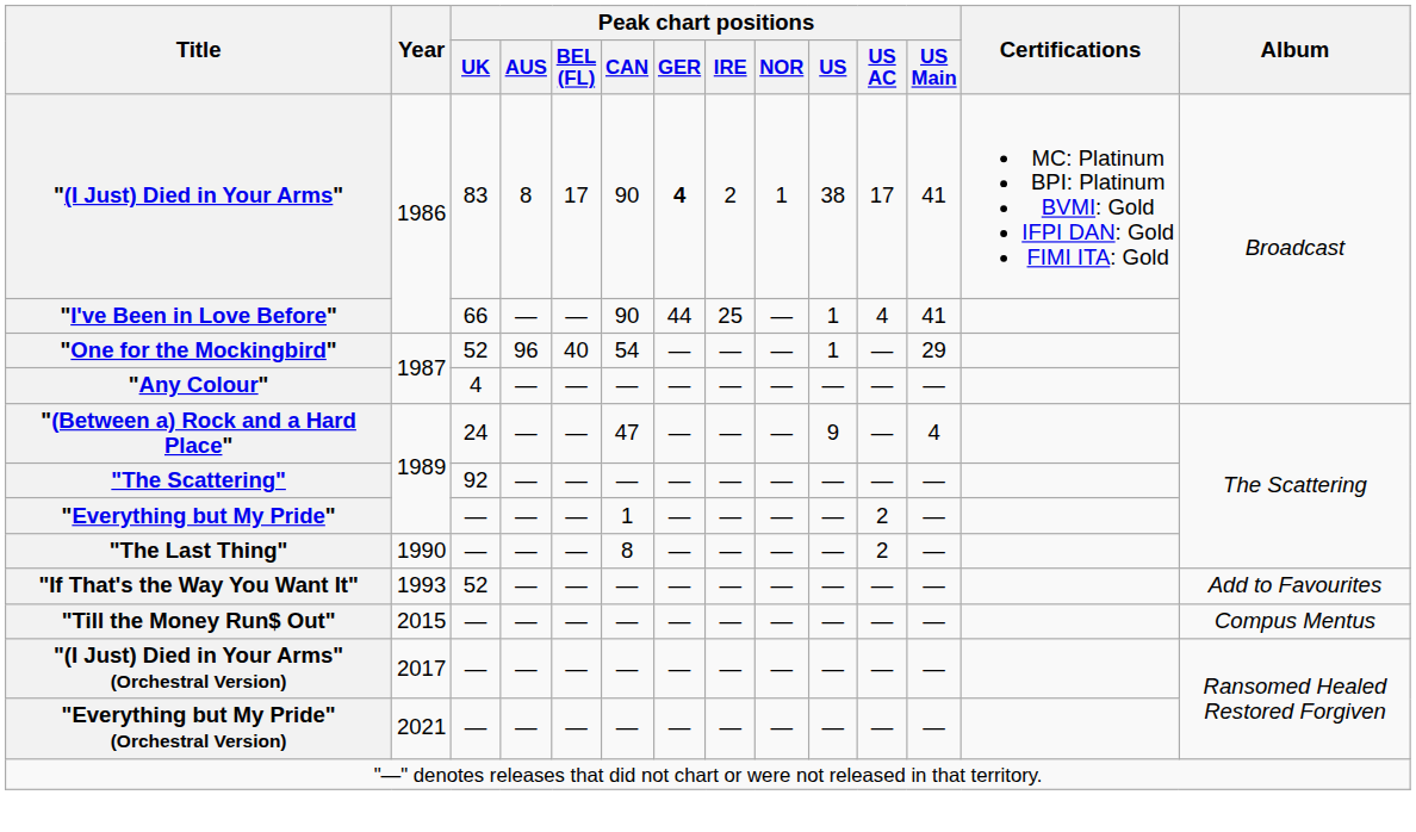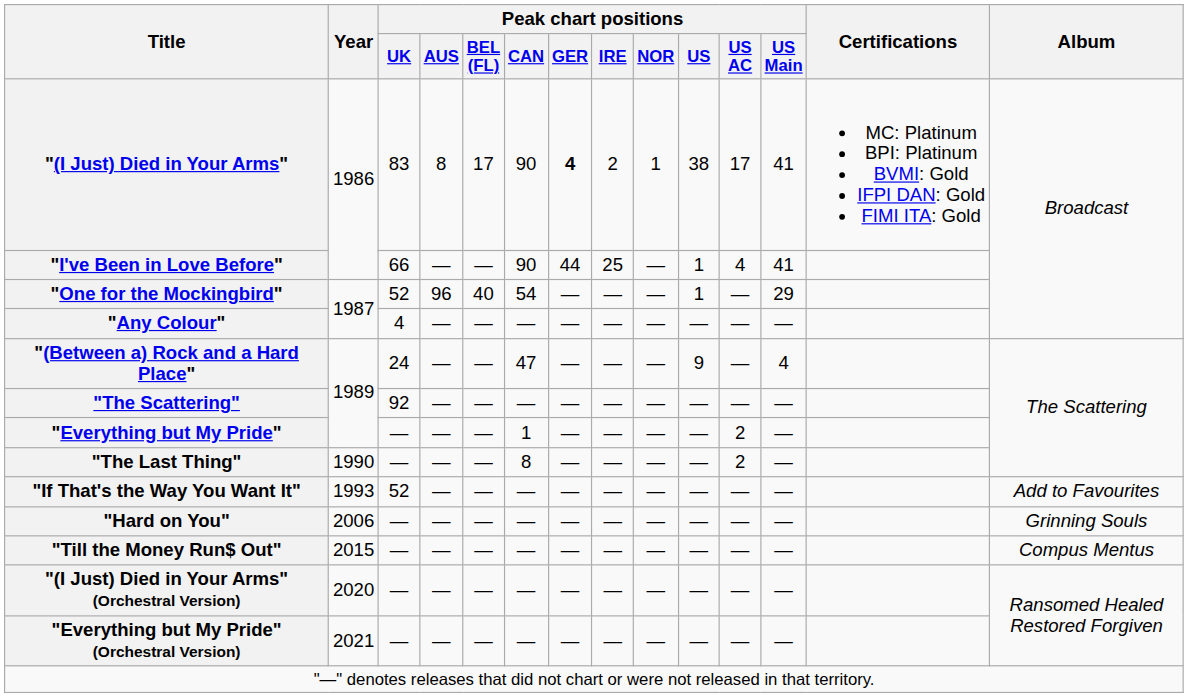 <table class="wikitable plainrowheaders" style="text-align:center;">
 <tr>
 <th scope="col" rowspan="2" style="width:17em;">Title</th>
 <th scope="col" rowspan="2" style="width:2em;">Year</th>
 <th scope="col" colspan="10">Peak chart positions</th>
 <th scope="col" rowspan="2">Certifications</th>
 <th scope="col" rowspan="2" style="width:10em;">Album</th>
 </tr>
 <tr>
 <th scope="col" style="width:2em;font-size:90%;"><a href='#'>UK</a><br></th>
 <th scope="col" style="width:2em;font-size:90%;"><a href='#'>AUS</a><br></th>
 <th scope="col" style="width:2em;font-size:90%;"><a href='#'>BEL (FL)</a><br></th>
 <th scope="col" style="width:2em;font-size:90%;"><a href='#'>CAN</a><br></th>
 <th scope="col" style="width:2em;font-size:90%;"><a href='#'>GER</a><br></th>
 <th scope="col" style="width:2em;font-size:90%;"><a href='#'>IRE</a><br></th>
 <th scope="col" style="width:2em;font-size:90%;"><a href='#'>NOR</a><br></th>
 <th scope="col" style="width:2em;font-size:90%;"><a href='#'>US</a><br></th>
 <th scope="col" style="width:2em;font-size:90%;"><a href='#'>US AC</a><br></th>
 <th scope="col" style="width:2em;font-size:90%;"><a href='#'>US Main</a><br></th>
 </tr>
 <tr>
 <th scope="row">"<a href='#'>(I Just) Died in Your Arms</a>"</th>
 <td rowspan="2">1986</td>
 <td>83</td>
 <td>8</td>
 <td>17</td>
 <td>90</td>
 <td><strong>4</strong></td>
 <td>2</td>
 <td>1</td>
 <td>38</td>
 <td>17</td>
 <td>41</td>
 <td><br><ul><li>MC: Platinum</li><li>BPI: Platinum</li><li><a href='#'>BVMI</a>: Gold</li><li><a href='#'>IFPI DAN</a>: Gold</li><li><a href='#'>FIMI ITA</a>: Gold</li></ul></td>
 <td rowspan="4"><em>Broadcast</em></td>
 </tr>
 <tr>
 <th scope="row">"<a href='#'>I've Been in Love Before</a>"</th>
 <td>66</td>
 <td>—</td>
 <td>—</td>
 <td>90</td>
 <td>44</td>
 <td>25</td>
 <td>—</td>
 <td>1</td>
 <td>4</td>
 <td>41</td>
 <td></td>
 </tr>
 <tr>
 <th scope="row">"<a href='#'>One for the Mockingbird</a>"</th>
 <td rowspan="2">1987</td>
 <td>52</td>
 <td>96</td>
 <td>40</td>
 <td>54</td>
 <td>—</td>
 <td>—</td>
 <td>—</td>
 <td>1</td>
 <td>—</td>
 <td>29</td>
 <td></td>
 </tr>
 <tr>
 <th scope="row">"<a href='#'>Any Colour</a>"</th>
 <td>4</td>
 <td>—</td>
 <td>—</td>
 <td>—</td>
 <td>—</td>
 <td>—</td>
 <td>—</td>
 <td>—</td>
 <td>—</td>
 <td>—</td>
 <td></td>
 </tr>
 <tr>
 <th scope="row">"<a href='#'>(Between a) Rock and a Hard Place</a>"</th>
 <td rowspan="3">1989</td>
 <td>24</td>
 <td>—</td>
 <td>—</td>
 <td>47</td>
 <td>—</td>
 <td>—</td>
 <td>—</td>
 <td>9</td>
 <td>—</td>
 <td>4</td>
 <td></td>
 <td rowspan="4"><em>The Scattering</em></td>
 </tr>
 <tr>
 <th scope="row"><a href='#'>"The Scattering"</a></th>
 <td>92</td>
 <td>—</td>
 <td>—</td>
 <td>—</td>
 <td>—</td>
 <td>—</td>
 <td>—</td>
 <td>—</td>
 <td>—</td>
 <td>—</td>
 <td></td>
 </tr>
 <tr>
 <th scope="row">"<a href='#'>Everything but My Pride</a>"</th>
 <td>—</td>
 <td>—</td>
 <td>—</td>
 <td>1</td>
 <td>—</td>
 <td>—</td>
 <td>—</td>
 <td>—</td>
 <td>2</td>
 <td>—</td>
 <td></td>
 </tr>
 <tr>
 <th scope="row">"The Last Thing"</th>
 <td>1990</td>
 <td>—</td>
 <td>—</td>
 <td>—</td>
 <td>8</td>
 <td>—</td>
 <td>—</td>
 <td>—</td>
 <td>—</td>
 <td>2</td>
 <td>—</td>
 <td></td>
 </tr>
 <tr>
 <th scope="row">"If That's the Way You Want It"</th>
 <td>1993</td>
 <td>52</td>
 <td>—</td>
 <td>—</td>
 <td>—</td>
 <td>—</td>
 <td>—</td>
 <td>—</td>
 <td>—</td>
 <td>—</td>
 <td>—</td>
 <td></td>
 <td><em>Add to Favourites</em></td>
 </tr>
 <tr>
+<th scope="row">"Hard on You"</th>
+<td>2006</td>
+<td>—</td>
+<td>—</td>
+<td>—</td>
+<td>—</td>
+<td>—</td>
+<td>—</td>
+<td>—</td>
+<td>—</td>
+<td>—</td>
+<td>—</td>
+<td></td>
+<td><em>Grinning Souls</em></td>
+</tr>
+<tr>
 <th scope="row">"Till the Money Run$ Out"</th>
 <td>2015</td>
 <td>—</td>
 <td>—</td>
 <td>—</td>
 <td>—</td>
 <td>—</td>
 <td>—</td>
 <td>—</td>
 <td>—</td>
 <td>—</td>
 <td>—</td>
 <td></td>
 <td><em>Compus Mentus</em></td>
 </tr>
 <tr>
 <th scope="row">"(I Just) Died in Your Arms" <small>(Orchestral Version)</small></th>
-<td>2017</td>
+<td>2020</td>
 <td>—</td>
 <td>—</td>
 <td>—</td>
 <td>—</td>
 <td>—</td>
 <td>—</td>
 <td>—</td>
 <td>—</td>
 <td>—</td>
 <td>—</td>
 <td></td>
 <td rowspan="2"><em>Ransomed Healed Restored Forgiven</em></td>
 </tr>
 <tr>
 <th scope="row">"Everything but My Pride" <small>(Orchestral Version)</small></th>
 <td>2021</td>
 <td>—</td>
 <td>—</td>
 <td>—</td>
 <td>—</td>
 <td>—</td>
 <td>—</td>
 <td>—</td>
 <td>—</td>
 <td>—</td>
 <td>—</td>
 <td></td>
 </tr>
 <tr>
 <td colspan="14" style="font-size:90%">"—" denotes releases that did not chart or were not released in that territory.</td>
 </tr>
 </table>
